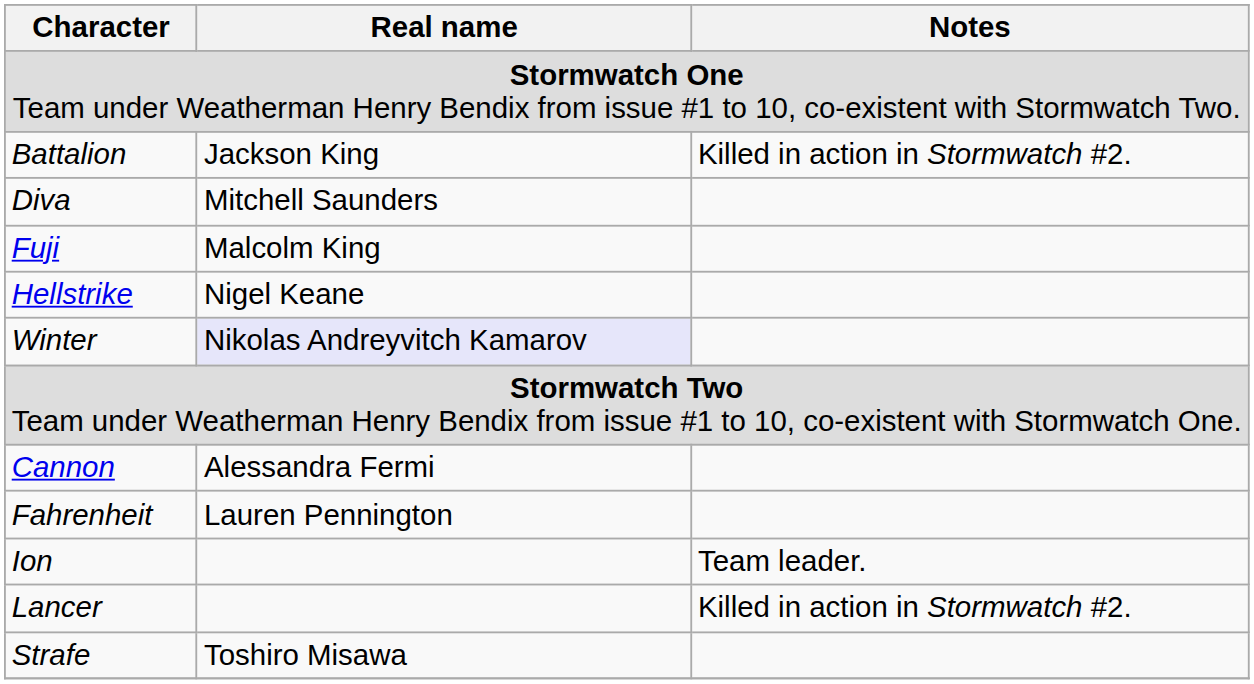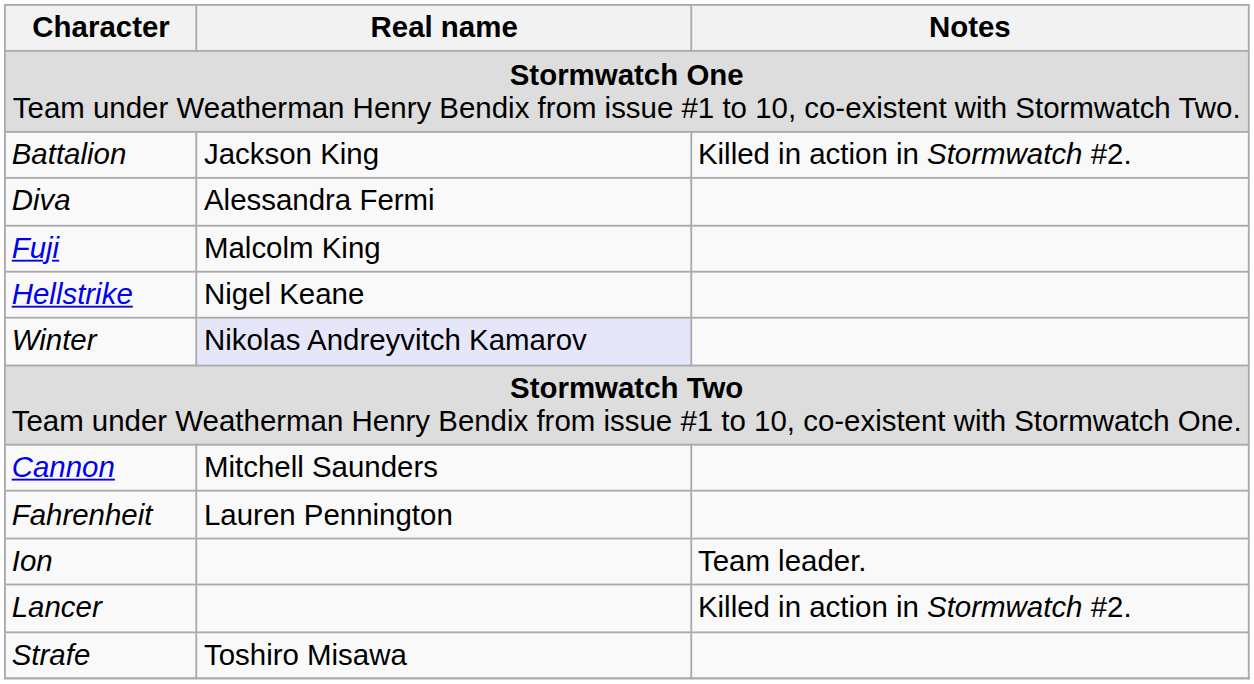 <table class="wikitable">
 <tr>
 <th>Character</th>
 <th>Real name</th>
 <th>Notes</th>
 </tr>
 <tr bgcolor="#DDDDDD">
 <td colspan=5 align=center><strong>Stormwatch One</strong><br>Team under Weatherman Henry Bendix from issue #1 to 10, co-existent with Stormwatch Two.</td>
 </tr>
 <tr>
 <td><em>Battalion</em></td>
 <td>Jackson King</td>
 <td>Killed in action in <em>Stormwatch</em> #2.</td>
 </tr>
 <tr>
 <td><em>Diva</em></td>
-<td>Mitchell Saunders</td>
+<td>Alessandra Fermi</td>
 <td></td>
 </tr>
 <tr>
 <td><em><a href='#'>Fuji</a></em></td>
 <td>Malcolm King</td>
 <td></td>
 </tr>
 <tr>
 <td><em><a href='#'>Hellstrike</a></em></td>
 <td>Nigel Keane</td>
 <td></td>
 </tr>
 <tr>
 <td><em>Winter</em></td>
 <td style="background: lavender;">Nikolas Andreyvitch Kamarov</td>
 <td></td>
 </tr>
 <tr bgcolor="#DDDDDD">
 <td colspan=5 align=center><strong>Stormwatch Two</strong><br>Team under Weatherman Henry Bendix from issue #1 to 10, co-existent with Stormwatch One.</td>
 </tr>
 <tr>
 <td><em><a href='#'>Cannon</a></em></td>
-<td>Alessandra Fermi</td>
+<td>Mitchell Saunders</td>
 <td></td>
 </tr>
 <tr>
 <td><em>Fahrenheit</em></td>
 <td>Lauren Pennington</td>
 <td></td>
 </tr>
 <tr>
 <td><em>Ion</em></td>
 <td></td>
 <td>Team leader.</td>
 </tr>
 <tr>
 <td><em>Lancer</em></td>
 <td></td>
 <td>Killed in action in <em>Stormwatch</em> #2.</td>
 </tr>
 <tr>
 <td><em>Strafe</em></td>
 <td>Toshiro Misawa</td>
 <td></td>
 </tr>
 <tr>
 </tr>
 </table>
